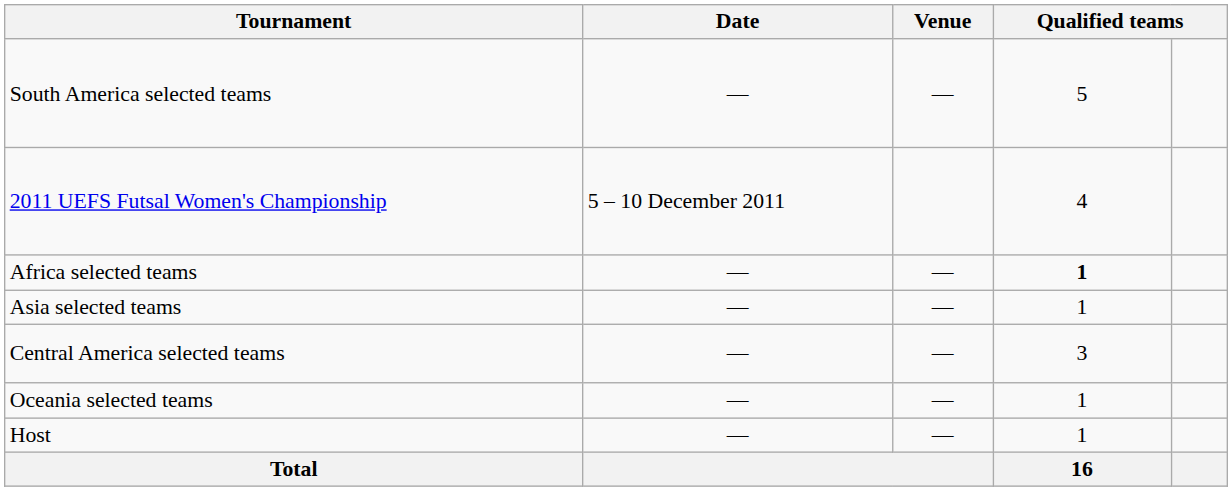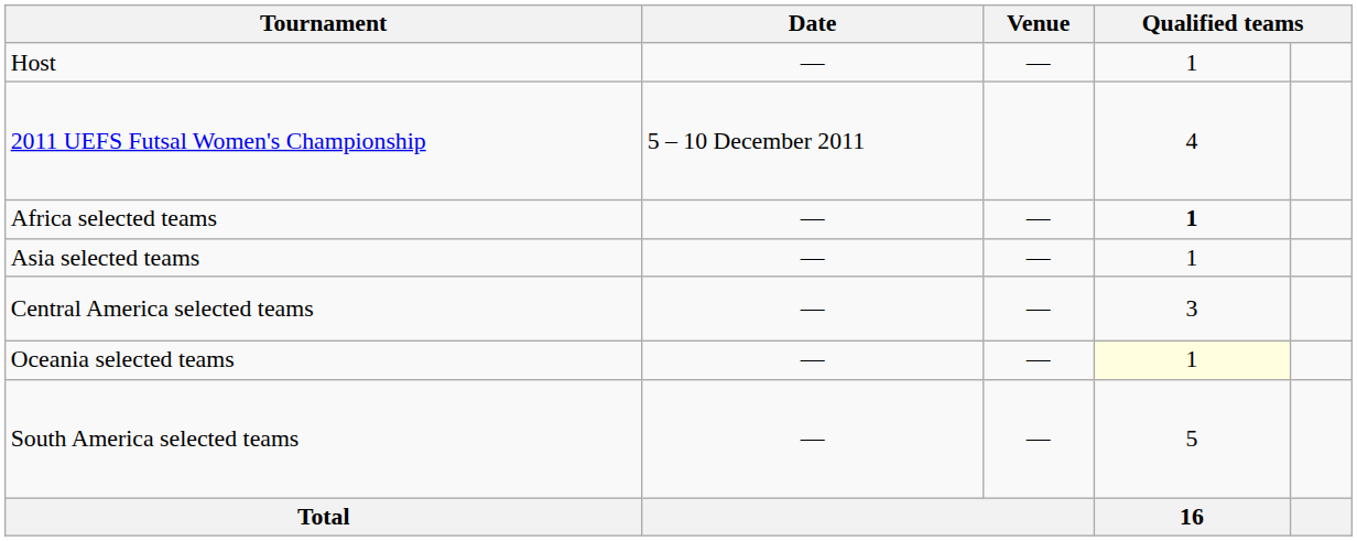 <table class="wikitable" width=900>
 <tr>
 <th>Tournament</th>
 <th>Date</th>
 <th>Venue</th>
 <th colspan="2">Qualified teams</th>
 </tr>
 <tr>
-<td>South America selected teams</td>
+<td>Host</td>
 <td align="center">—</td>
 <td align="center">—</td>
-<td align="center">5</td>
-<td><br><br><br><br></td>
+<td align="center">1</td>
+<td></td>
 </tr>
 <tr>
 <td><a href='#'>2011 UEFS Futsal Women's Championship</a></td>
 <td>5 – 10 December 2011</td>
 <td></td>
 <td align="center">4</td>
 <td><br><br><br><s></s><br></td>
 </tr>
 <tr>
 <td>Africa selected teams</td>
 <td align="center">—</td>
 <td align="center">—</td>
 <td align="center"><strong>1</strong></td>
 <td></td>
 </tr>
 <tr>
 <td>Asia selected teams</td>
 <td align="center">—</td>
 <td align="center">—</td>
 <td align="center">1</td>
 <td></td>
 </tr>
 <tr>
 <td>Central America selected teams</td>
 <td align="center">—</td>
 <td align="center">—</td>
 <td align="center">3</td>
 <td><br><br></td>
 </tr>
 <tr>
 <td>Oceania selected teams</td>
 <td align="center">—</td>
 <td align="center">—</td>
-<td align="center">1</td>
+<td align="center" style="background: lightyellow;">1</td>
 <td></td>
 </tr>
 <tr>
-<td>Host</td>
+<td>South America selected teams</td>
 <td align="center">—</td>
 <td align="center">—</td>
-<td align="center">1</td>
-<td></td>
+<td align="center">5</td>
+<td><br><br><br><br></td>
 </tr>
 <tr>
 <th>Total</th>
 <th colspan="2"></th>
 <th>16</th>
 <th></th>
 </tr>
 </table>
